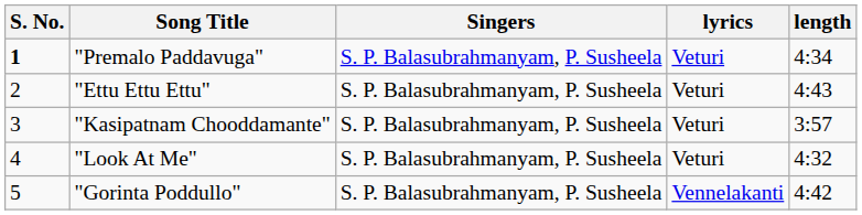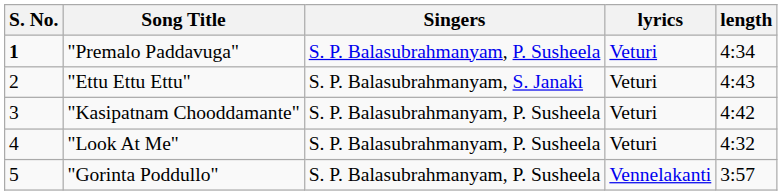 <table class="wikitable">
 <tr>
 <th>S. No.</th>
 <th>Song Title</th>
 <th>Singers</th>
 <th>lyrics</th>
 <th>length</th>
 </tr>
 <tr>
 <td><strong>1</strong></td>
 <td>"Premalo Paddavuga"</td>
 <td><a href='#'>S. P. Balasubrahmanyam</a>, <a href='#'>P. Susheela</a></td>
 <td><a href='#'>Veturi</a></td>
 <td>4:34</td>
 </tr>
 <tr>
 <td>2</td>
 <td>"Ettu Ettu Ettu"</td>
-<td>S. P. Balasubrahmanyam, P. Susheela</td>
+<td>S. P. Balasubrahmanyam, <a href='#'>S. Janaki</a></td>
 <td>Veturi</td>
 <td>4:43</td>
 </tr>
 <tr>
 <td>3</td>
 <td>"Kasipatnam Chooddamante"</td>
 <td>S. P. Balasubrahmanyam, P. Susheela</td>
 <td>Veturi</td>
-<td>3:57</td>
+<td>4:42</td>
 </tr>
 <tr>
 <td>4</td>
 <td>"Look At Me"</td>
 <td>S. P. Balasubrahmanyam, P. Susheela</td>
 <td>Veturi</td>
 <td>4:32</td>
 </tr>
 <tr>
 <td>5</td>
 <td>"Gorinta Poddullo"</td>
 <td>S. P. Balasubrahmanyam, P. Susheela</td>
 <td><a href='#'>Vennelakanti</a></td>
-<td>4:42</td>
+<td>3:57</td>
 </tr>
 </table>
